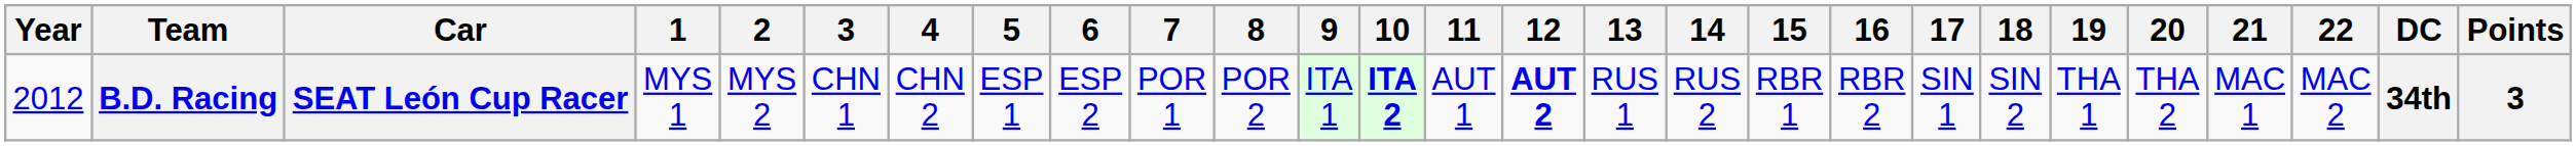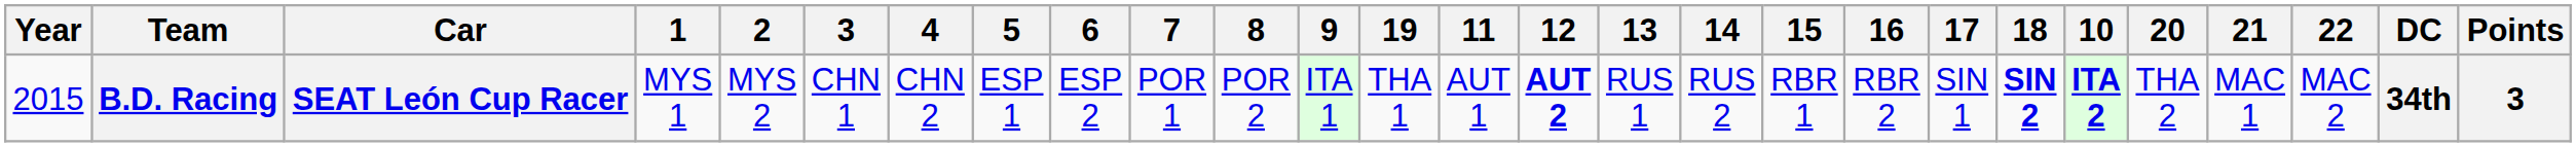 <table class="wikitable" style="text-align:center; font-size:85%">
 <tr>
 <th>Year</th>
 <th>Team</th>
 <th>Car</th>
 <th>1</th>
 <th>2</th>
 <th>3</th>
 <th>4</th>
 <th>5</th>
 <th>6</th>
 <th>7</th>
 <th>8</th>
 <th>9</th>
-<th>10</th>
+<th>19</th>
 <th>11</th>
 <th>12</th>
 <th>13</th>
 <th>14</th>
 <th>15</th>
 <th>16</th>
 <th>17</th>
 <th>18</th>
-<th>19</th>
+<th>10</th>
 <th>20</th>
 <th>21</th>
 <th>22</th>
 <th>DC</th>
 <th>Points</th>
 </tr>
 <tr>
-<td><a href='#'>2012</a></td>
+<td><a href='#'>2015</a></td>
 <th><a href='#'>B.D. Racing</a></th>
 <th><a href='#'>SEAT León Cup Racer</a></th>
 <td style="background:#;"><a href='#'>MYS<br>1</a></td>
 <td style="background:#;"><a href='#'>MYS<br>2</a></td>
 <td style="background:#;"><a href='#'>CHN<br>1</a></td>
 <td style="background:#;"><a href='#'>CHN<br>2</a></td>
 <td style="background:#;"><a href='#'>ESP<br>1</a></td>
 <td style="background:#;"><a href='#'>ESP<br>2</a></td>
 <td style="background:#;"><a href='#'>POR<br>1</a></td>
 <td style="background:#;"><a href='#'>POR<br>2</a></td>
 <td style="background:#DFFFDF;"><a href='#'>ITA<br>1</a><br></td>
-<td style="background:#DFFFDF;"><strong><a href='#'>ITA<br>2</a></strong><br></td>
+<td style="background:#;"><a href='#'>THA<br>1</a></td>
 <td style="background:#;"><a href='#'>AUT<br>1</a></td>
 <td style="background:#;"><strong><a href='#'>AUT<br>2</a></strong></td>
 <td style="background:#;"><a href='#'>RUS<br>1</a></td>
 <td style="background:#;"><a href='#'>RUS<br>2</a></td>
 <td style="background:#;"><a href='#'>RBR<br>1</a></td>
 <td style="background:#;"><a href='#'>RBR<br>2</a></td>
 <td style="background:#;"><a href='#'>SIN<br>1</a></td>
-<td style="background:#;"><a href='#'>SIN<br>2</a></td>
-<td style="background:#;"><a href='#'>THA<br>1</a></td>
+<td style="background:#;"><strong><a href='#'>SIN<br>2</a></strong></td>
+<td style="background:#DFFFDF;"><strong><a href='#'>ITA<br>2</a></strong><br></td>
 <td style="background:#;"><a href='#'>THA<br>2</a></td>
 <td style="background:#;"><a href='#'>MAC<br>1</a></td>
 <td style="background:#;"><a href='#'>MAC<br>2</a></td>
 <th>34th</th>
 <th>3</th>
 </tr>
 </table>
